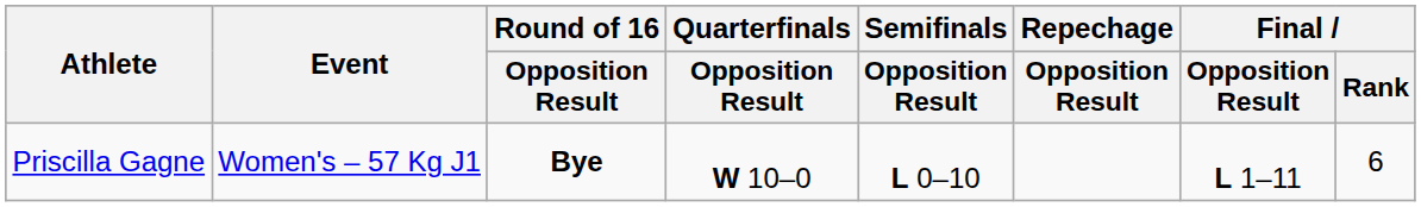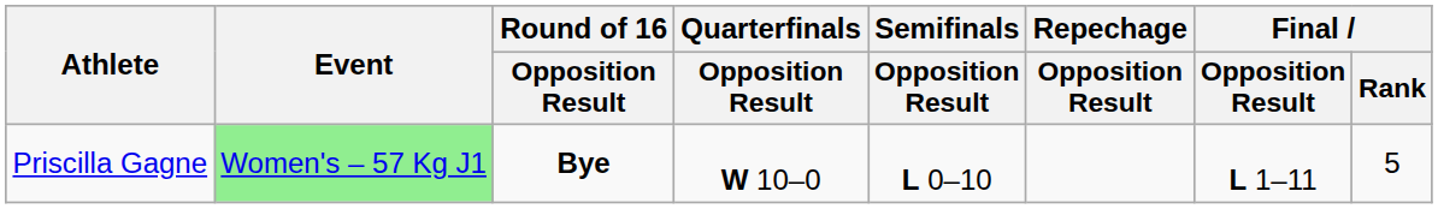 <table class="wikitable" style="font-size:90%">
 <tr>
 <th rowspan="2">Athlete</th>
 <th rowspan="2">Event</th>
 <th>Round of 16</th>
 <th>Quarterfinals</th>
 <th>Semifinals</th>
 <th>Repechage</th>
 <th colspan=2>Final / </th>
 </tr>
 <tr style="font-size:95%">
 <th>Opposition<br>Result</th>
 <th>Opposition<br>Result</th>
 <th>Opposition<br>Result</th>
 <th>Opposition<br>Result</th>
 <th>Opposition<br>Result</th>
 <th>Rank</th>
 </tr>
 <tr align=center>
 <td align=left><a href='#'>Priscilla Gagne</a></td>
-<td align=left><a href='#'>Women's – 57 Kg J1</a></td>
+<td align=left style="background: lightgreen;"><a href='#'>Women's – 57 Kg J1</a></td>
 <td><strong>Bye</strong></td>
 <td><br><strong>W</strong> 10–0</td>
 <td><br><strong>L</strong> 0–10</td>
 <td></td>
 <td><br><strong>L</strong> 1–11</td>
-<td>6</td>
+<td>5</td>
 </tr>
 </table>
